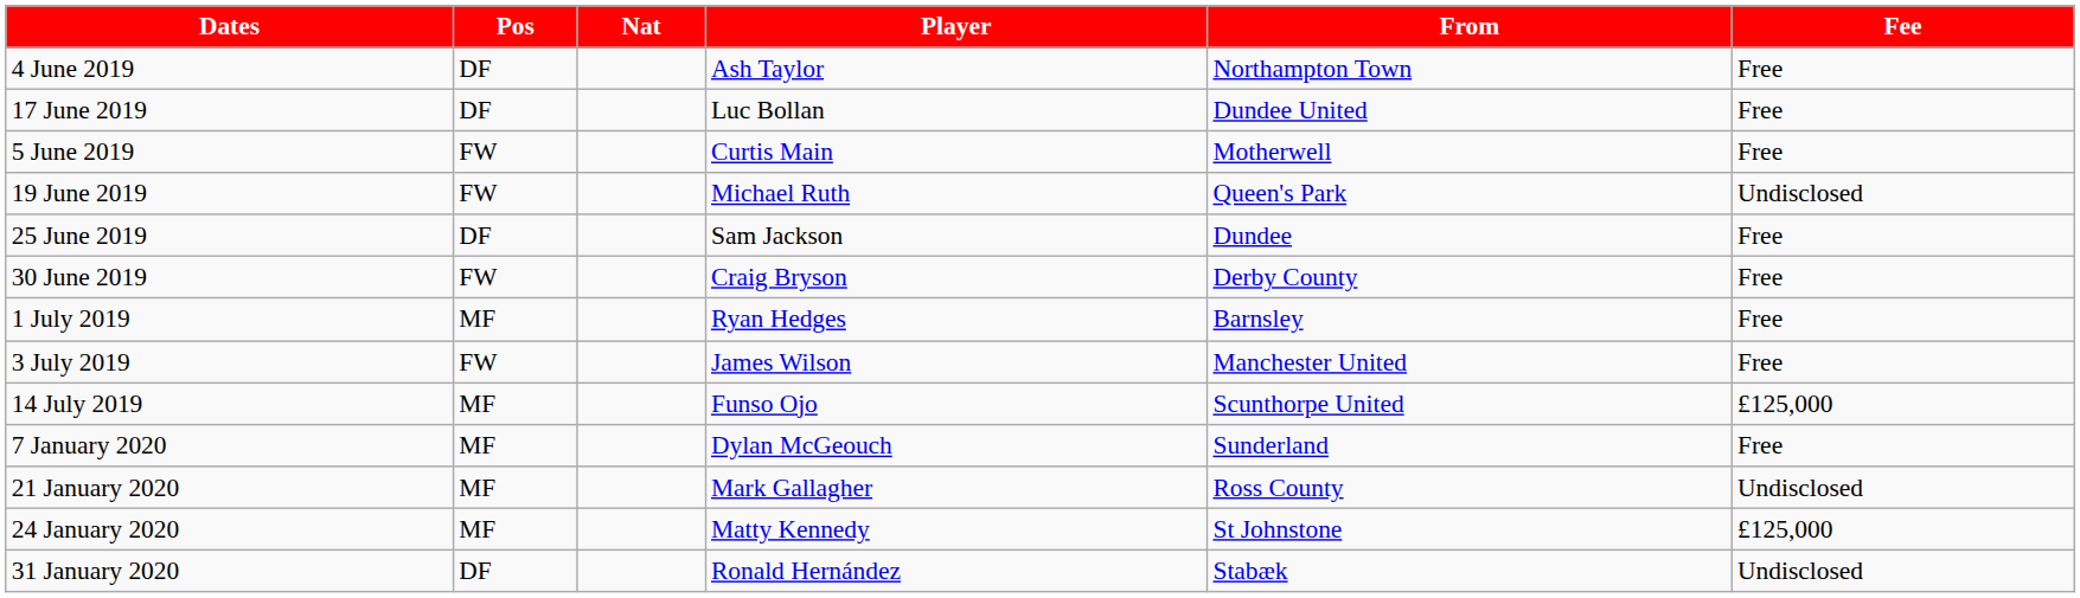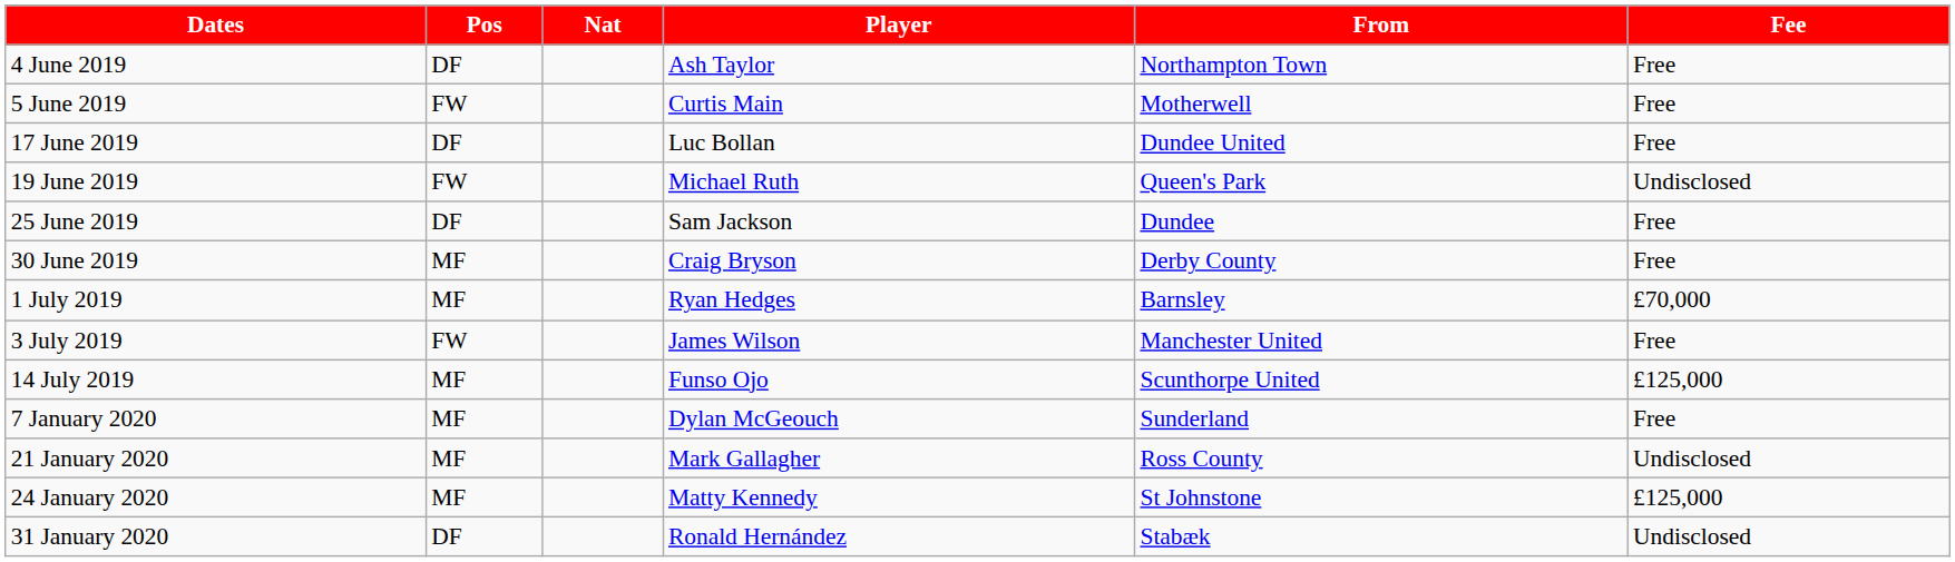 <table class="wikitable" style="text-align:center; font-size:95%;width:98%; text-align:left">
 <tr>
 <th style="background:#FF0000; color:#FFFFFF;" scope="col">Dates</th>
 <th style="background:#FF0000; color:#FFFFFF;" scope="col">Pos</th>
 <th style="background:#FF0000; color:#FFFFFF;" scope="col">Nat</th>
 <th style="background:#FF0000; color:#FFFFFF;" scope="col">Player</th>
 <th style="background:#FF0000; color:#FFFFFF;" scope="col">From</th>
 <th style="background:#FF0000; color:#FFFFFF;" scope="col">Fee</th>
 </tr>
 <tr>
 <td>4 June 2019</td>
 <td>DF</td>
 <td></td>
 <td><a href='#'>Ash Taylor</a></td>
 <td> <a href='#'>Northampton Town</a></td>
 <td>Free</td>
 </tr>
 <tr>
+<td>5 June 2019</td>
+<td>FW</td>
+<td></td>
+<td><a href='#'>Curtis Main</a></td>
+<td> <a href='#'>Motherwell</a></td>
+<td>Free</td>
+</tr>
+<tr>
 <td>17 June 2019</td>
 <td>DF</td>
 <td></td>
 <td>Luc Bollan</td>
 <td> <a href='#'>Dundee United</a></td>
-<td>Free</td>
-</tr>
-<tr>
-<td>5 June 2019</td>
-<td>FW</td>
-<td></td>
-<td><a href='#'>Curtis Main</a></td>
-<td> <a href='#'>Motherwell</a></td>
 <td>Free</td>
 </tr>
 <tr>
 <td>19 June 2019</td>
 <td>FW</td>
 <td></td>
 <td><a href='#'>Michael Ruth</a></td>
 <td> <a href='#'>Queen's Park</a></td>
 <td>Undisclosed</td>
 </tr>
 <tr>
 <td>25 June 2019</td>
 <td>DF</td>
 <td></td>
 <td>Sam Jackson</td>
 <td> <a href='#'>Dundee</a></td>
 <td>Free</td>
 </tr>
 <tr>
 <td>30 June 2019</td>
-<td>FW</td>
+<td>MF</td>
 <td></td>
 <td><a href='#'>Craig Bryson</a></td>
 <td> <a href='#'>Derby County</a></td>
 <td>Free</td>
 </tr>
 <tr>
 <td>1 July 2019</td>
 <td>MF</td>
 <td></td>
 <td><a href='#'>Ryan Hedges</a></td>
 <td> <a href='#'>Barnsley</a></td>
-<td>Free</td>
+<td>£70,000</td>
 </tr>
 <tr>
 <td>3 July 2019</td>
 <td>FW</td>
 <td></td>
 <td><a href='#'>James Wilson</a></td>
 <td> <a href='#'>Manchester United</a></td>
 <td>Free</td>
 </tr>
 <tr>
 <td>14 July 2019</td>
 <td>MF</td>
 <td></td>
 <td><a href='#'>Funso Ojo</a></td>
 <td> <a href='#'>Scunthorpe United</a></td>
 <td>£125,000</td>
 </tr>
 <tr>
 <td>7 January 2020</td>
 <td>MF</td>
 <td></td>
 <td><a href='#'>Dylan McGeouch</a></td>
 <td> <a href='#'>Sunderland</a></td>
 <td>Free</td>
 </tr>
 <tr>
 <td>21 January 2020</td>
 <td>MF</td>
 <td></td>
 <td><a href='#'>Mark Gallagher</a></td>
 <td> <a href='#'>Ross County</a></td>
 <td>Undisclosed</td>
 </tr>
 <tr>
 <td>24 January 2020</td>
 <td>MF</td>
 <td></td>
 <td><a href='#'>Matty Kennedy</a></td>
 <td> <a href='#'>St Johnstone</a></td>
 <td>£125,000</td>
 </tr>
 <tr>
 <td>31 January 2020</td>
 <td>DF</td>
 <td></td>
 <td><a href='#'>Ronald Hernández</a></td>
 <td> <a href='#'>Stabæk</a></td>
 <td>Undisclosed</td>
 </tr>
 </table>
